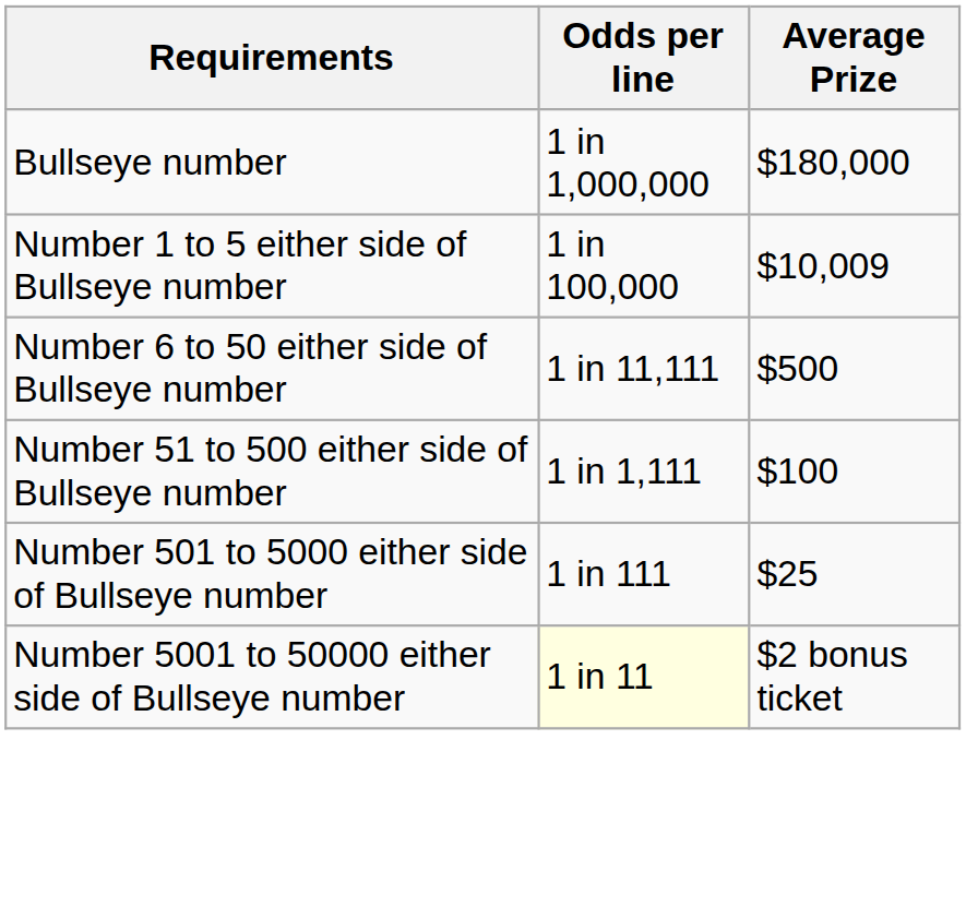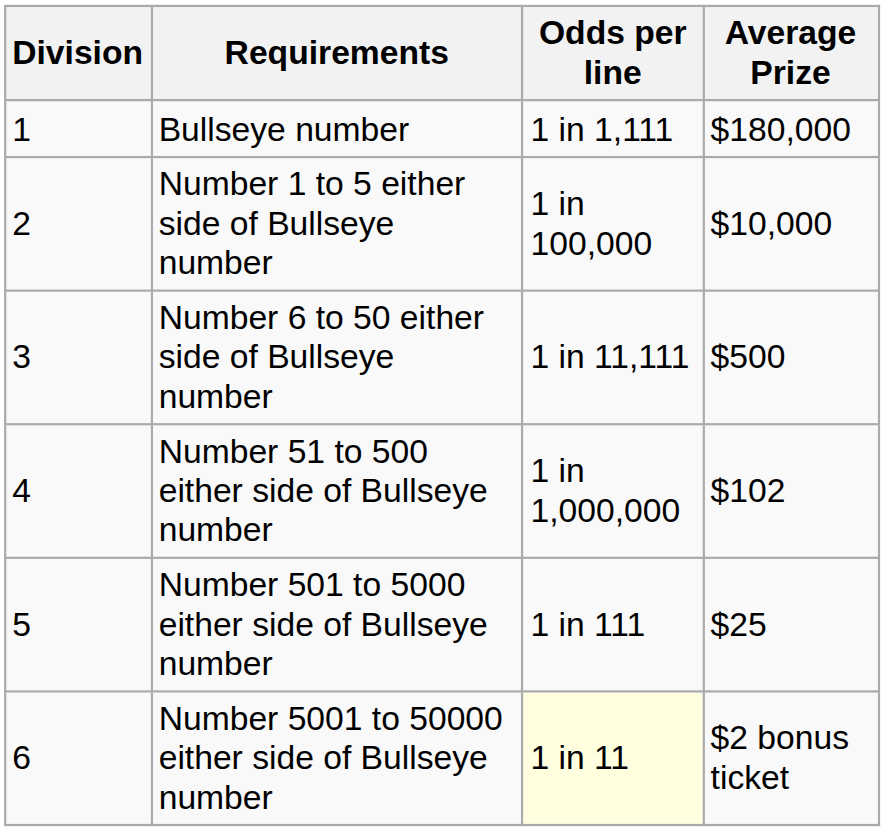 <table class="wikitable" border="1"  style="font-size:96%; float:right; width:400px;">
 <tr>
+<th>Division</th>
 <th>Requirements</th>
 <th>Odds per line</th>
 <th>Average Prize</th>
 </tr>
 <tr>
+<td>1</td>
 <td>Bullseye number</td>
-<td>1 in 1,000,000</td>
+<td>1 in 1,111</td>
 <td>$180,000</td>
 </tr>
 <tr>
+<td>2</td>
 <td>Number 1 to 5 either side of Bullseye number</td>
 <td>1 in 100,000</td>
-<td>$10,009</td>
+<td>$10,000</td>
 </tr>
 <tr>
+<td>3</td>
 <td>Number 6 to 50 either side of Bullseye number</td>
 <td>1 in 11,111</td>
 <td>$500</td>
 </tr>
 <tr>
+<td>4</td>
 <td>Number 51 to 500 either side of Bullseye number</td>
-<td>1 in 1,111</td>
-<td>$100</td>
+<td>1 in 1,000,000</td>
+<td>$102</td>
 </tr>
 <tr>
+<td>5</td>
 <td>Number 501 to 5000 either side of Bullseye number</td>
 <td>1 in 111</td>
 <td>$25</td>
 </tr>
 <tr>
+<td>6</td>
 <td>Number 5001 to 50000 either side of Bullseye number</td>
 <td style="background: lightyellow;">1 in 11</td>
 <td>$2 bonus ticket</td>
 </tr>
 </table>
